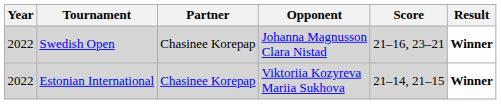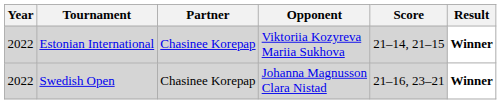 <table class="sortable wikitable" style="font-size: 90%;">
 <tr>
 <th>Year</th>
 <th>Tournament</th>
 <th>Partner</th>
 <th>Opponent</th>
 <th>Score</th>
 <th>Result</th>
 </tr>
 <tr style="background:#D5D5D5">
 <td align="center">2022</td>
+<td align="left"><a href='#'>Estonian International</a></td>
+<td align="left"> <a href='#'>Chasinee Korepap</a></td>
+<td align="left"> <a href='#'>Viktoriia Kozyreva</a><br> <a href='#'>Mariia Sukhova</a></td>
+<td align="left">21–14, 21–15</td>
+<td style="text-align:left; background:white"> <strong>Winner</strong></td>
+</tr>
+<tr style="background:#D5D5D5">
+<td align="center">2022</td>
 <td align="left"><a href='#'>Swedish Open</a></td>
 <td align="left"> Chasinee Korepap</td>
 <td align="left"> <a href='#'>Johanna Magnusson</a><br> <a href='#'>Clara Nistad</a></td>
 <td align="left">21–16, 23–21</td>
 <td style="text-align:left; background:white"> <strong>Winner</strong></td>
 </tr>
-<tr style="background:#D5D5D5">
-<td align="center">2022</td>
-<td align="left"><a href='#'>Estonian International</a></td>
-<td align="left"> <a href='#'>Chasinee Korepap</a></td>
-<td align="left"> <a href='#'>Viktoriia Kozyreva</a><br> <a href='#'>Mariia Sukhova</a></td>
-<td align="left">21–14, 21–15</td>
-<td style="text-align:left; background:white"> <strong>Winner</strong></td>
-</tr>
 </table>
